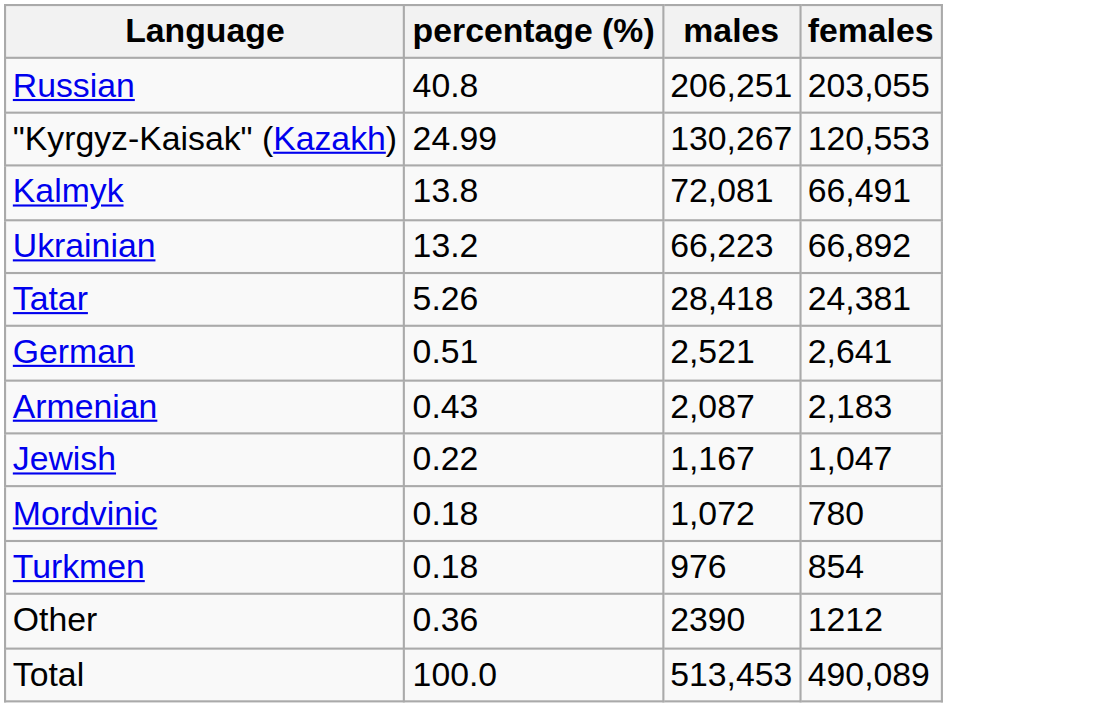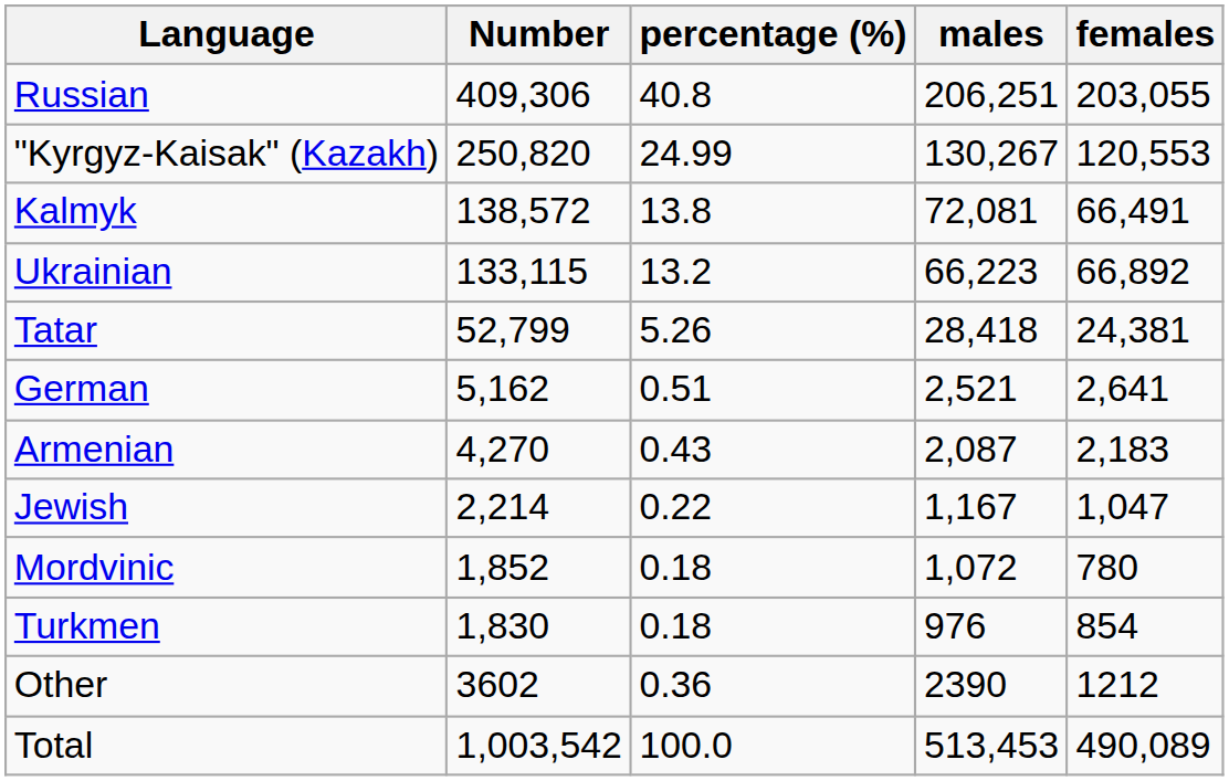 <table align="center" class="wikitable plainlinks TablePager">
 <tr>
 <th>Language</th>
+<th>Number</th>
 <th>percentage (%)</th>
 <th>males</th>
 <th>females</th>
 </tr>
 <tr ---->
 <td><a href='#'>Russian</a></td>
+<td>409,306</td>
 <td>40.8</td>
 <td>206,251</td>
 <td>203,055</td>
 </tr>
 <tr ---->
 <td>"Kyrgyz-Kaisak" (<a href='#'>Kazakh</a>)</td>
+<td>250,820</td>
 <td>24.99</td>
 <td>130,267</td>
 <td>120,553</td>
 </tr>
 <tr ---->
 <td><a href='#'>Kalmyk</a></td>
+<td>138,572</td>
 <td>13.8</td>
 <td>72,081</td>
 <td>66,491</td>
 </tr>
 <tr ---->
 <td><a href='#'>Ukrainian</a></td>
+<td>133,115</td>
 <td>13.2</td>
 <td>66,223</td>
 <td>66,892</td>
 </tr>
 <tr ---->
 <td><a href='#'>Tatar</a></td>
+<td>52,799</td>
 <td>5.26</td>
 <td>28,418</td>
 <td>24,381</td>
 </tr>
 <tr ---->
 <td><a href='#'>German</a></td>
+<td>5,162</td>
 <td>0.51</td>
 <td>2,521</td>
 <td>2,641</td>
 </tr>
 <tr ---->
 <td><a href='#'>Armenian</a></td>
+<td>4,270</td>
 <td>0.43</td>
 <td>2,087</td>
 <td>2,183</td>
 </tr>
 <tr ---->
 <td><a href='#'>Jewish</a></td>
+<td>2,214</td>
 <td>0.22</td>
 <td>1,167</td>
 <td>1,047</td>
 </tr>
 <tr ---->
 <td><a href='#'>Mordvinic</a></td>
+<td>1,852</td>
 <td>0.18</td>
 <td>1,072</td>
 <td>780</td>
 </tr>
 <tr ---->
 <td><a href='#'>Turkmen</a></td>
+<td>1,830</td>
 <td>0.18</td>
 <td>976</td>
 <td>854</td>
 </tr>
 <tr ---->
 <td>Other</td>
+<td>3602</td>
 <td>0.36</td>
 <td>2390</td>
 <td>1212</td>
 </tr>
 <tr ---->
 <td>Total</td>
+<td>1,003,542</td>
 <td>100.0</td>
 <td>513,453</td>
 <td>490,089</td>
 </tr>
 </table>
